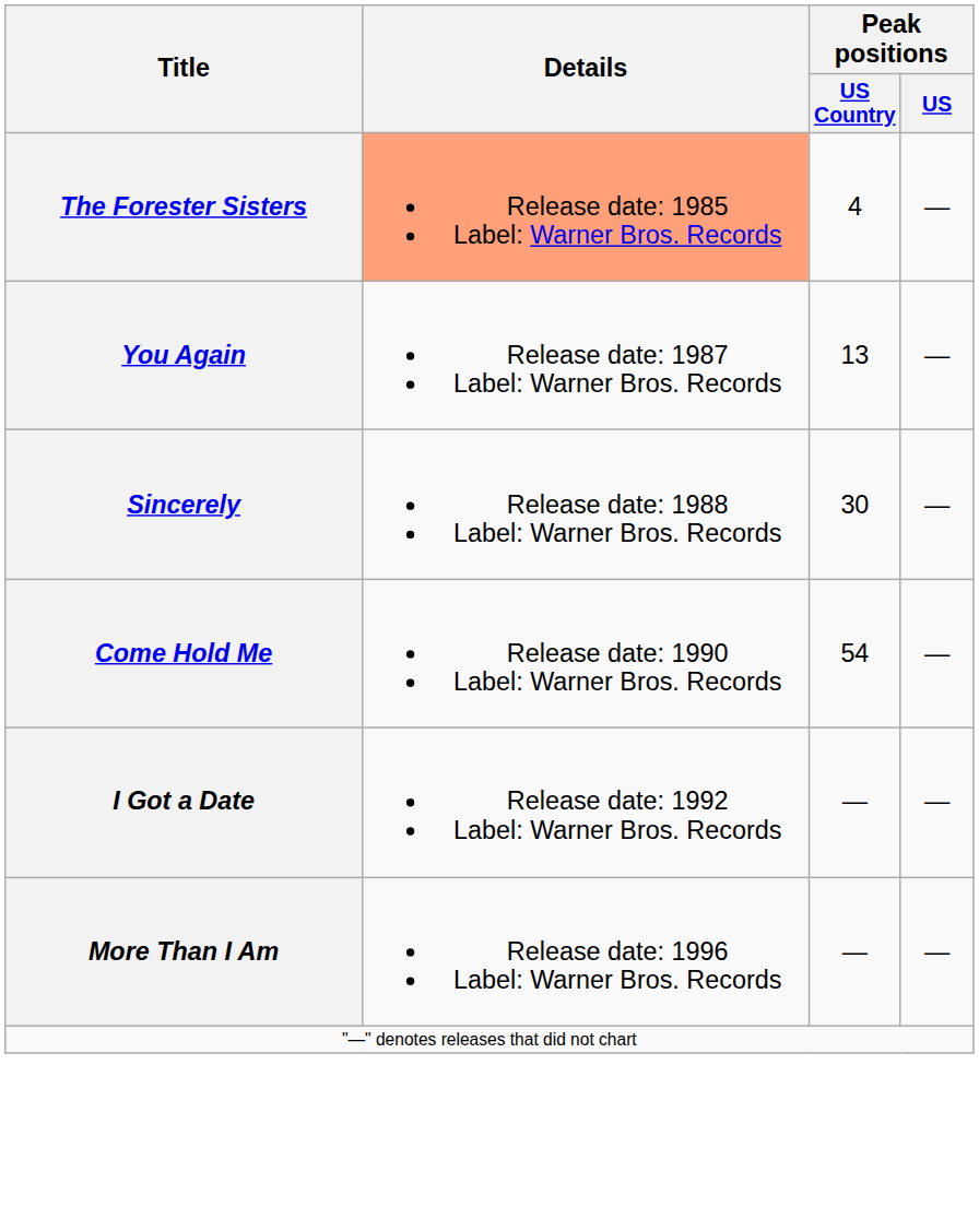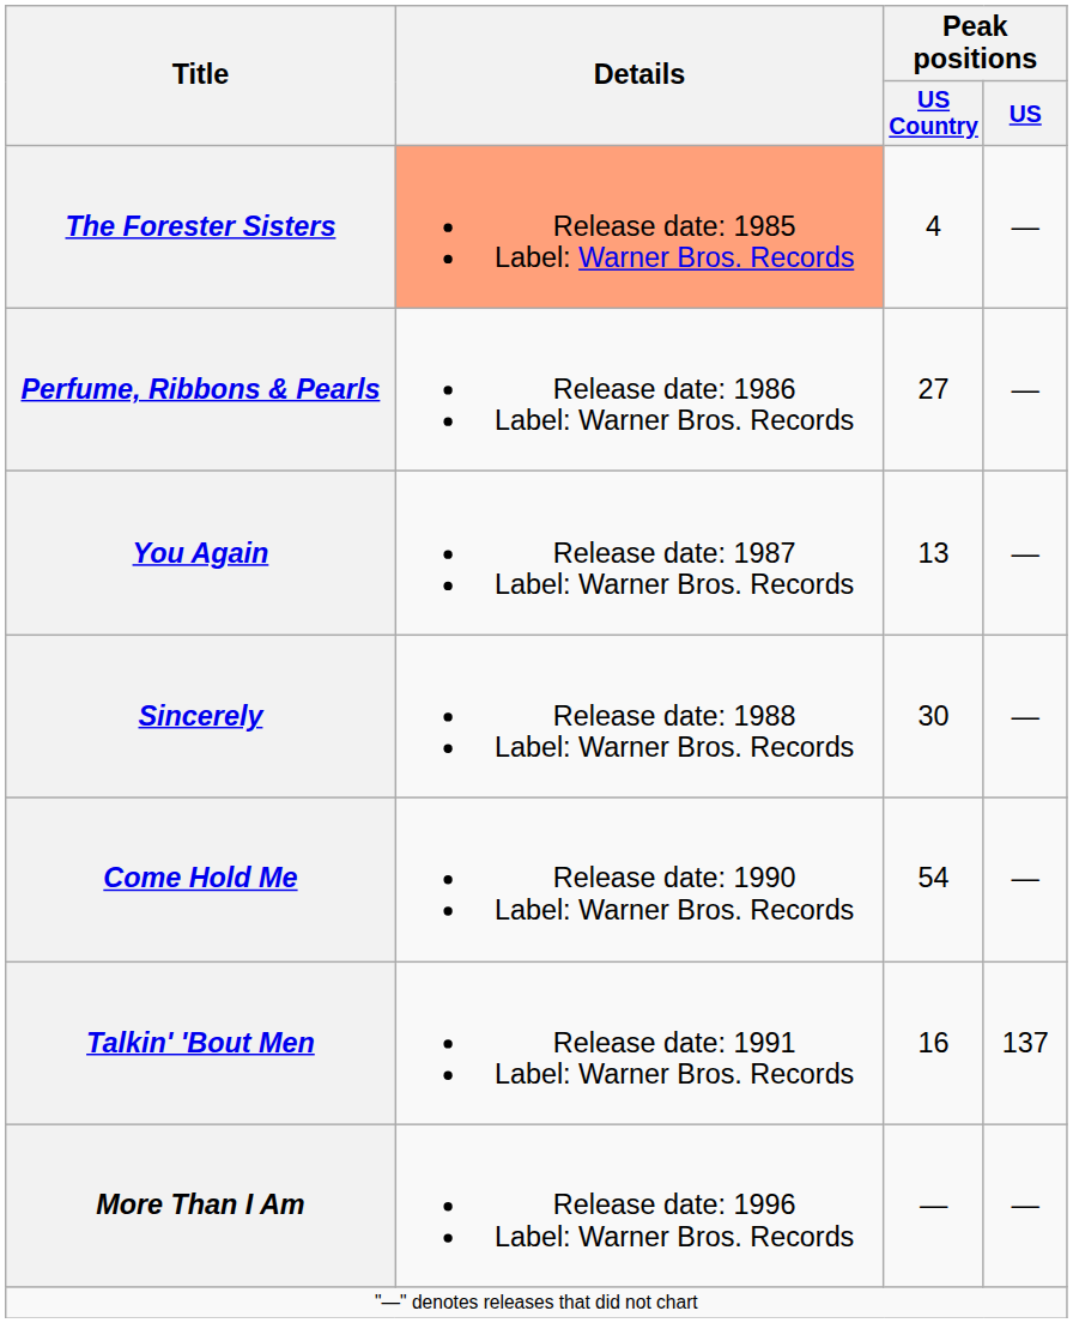 <table class="wikitable plainrowheaders" style="text-align:center;">
 <tr>
 <th rowspan="2" style="width:16em;">Title</th>
 <th rowspan="2" style="width:20em;">Details</th>
 <th colspan="2">Peak positions</th>
 </tr>
 <tr style="font-size:smaller;">
 <th width="45"><a href='#'>US Country</a><br></th>
 <th width="45"><a href='#'>US</a><br></th>
 </tr>
 <tr>
 <th scope="row"><em><a href='#'>The Forester Sisters</a></em></th>
 <td style="background: lightsalmon;"><br><ul><li>Release date: 1985</li><li>Label: <a href='#'>Warner Bros. Records</a></li></ul></td>
 <td>4</td>
+<td>—</td>
+</tr>
+<tr>
+<th scope="row"><em><a href='#'>Perfume, Ribbons & Pearls</a></em></th>
+<td><br><ul><li>Release date: 1986</li><li>Label: Warner Bros. Records</li></ul></td>
+<td>27</td>
 <td>—</td>
 </tr>
 <tr>
 <th scope="row"><em><a href='#'>You Again</a></em></th>
 <td><br><ul><li>Release date: 1987</li><li>Label: Warner Bros. Records</li></ul></td>
 <td>13</td>
 <td>—</td>
 </tr>
 <tr>
 <th scope="row"><em><a href='#'>Sincerely</a></em></th>
 <td><br><ul><li>Release date: 1988</li><li>Label: Warner Bros. Records</li></ul></td>
 <td>30</td>
 <td>—</td>
 </tr>
 <tr>
 <th scope="row"><em><a href='#'>Come Hold Me</a></em></th>
 <td><br><ul><li>Release date: 1990</li><li>Label: Warner Bros. Records</li></ul></td>
 <td>54</td>
 <td>—</td>
 </tr>
 <tr>
-<th scope="row"><em>I Got a Date</em></th>
-<td><br><ul><li>Release date: 1992</li><li>Label: Warner Bros. Records</li></ul></td>
-<td>—</td>
-<td>—</td>
+<th scope="row"><em><a href='#'>Talkin' 'Bout Men</a></em></th>
+<td><br><ul><li>Release date: 1991</li><li>Label: Warner Bros. Records</li></ul></td>
+<td>16</td>
+<td>137</td>
 </tr>
 <tr>
 <th scope="row"><em>More Than I Am</em></th>
 <td><br><ul><li>Release date: 1996</li><li>Label: Warner Bros. Records</li></ul></td>
 <td>—</td>
 <td>—</td>
 </tr>
 <tr>
 <td colspan="4" style="font-size:8pt">"—" denotes releases that did not chart</td>
 </tr>
 </table>
